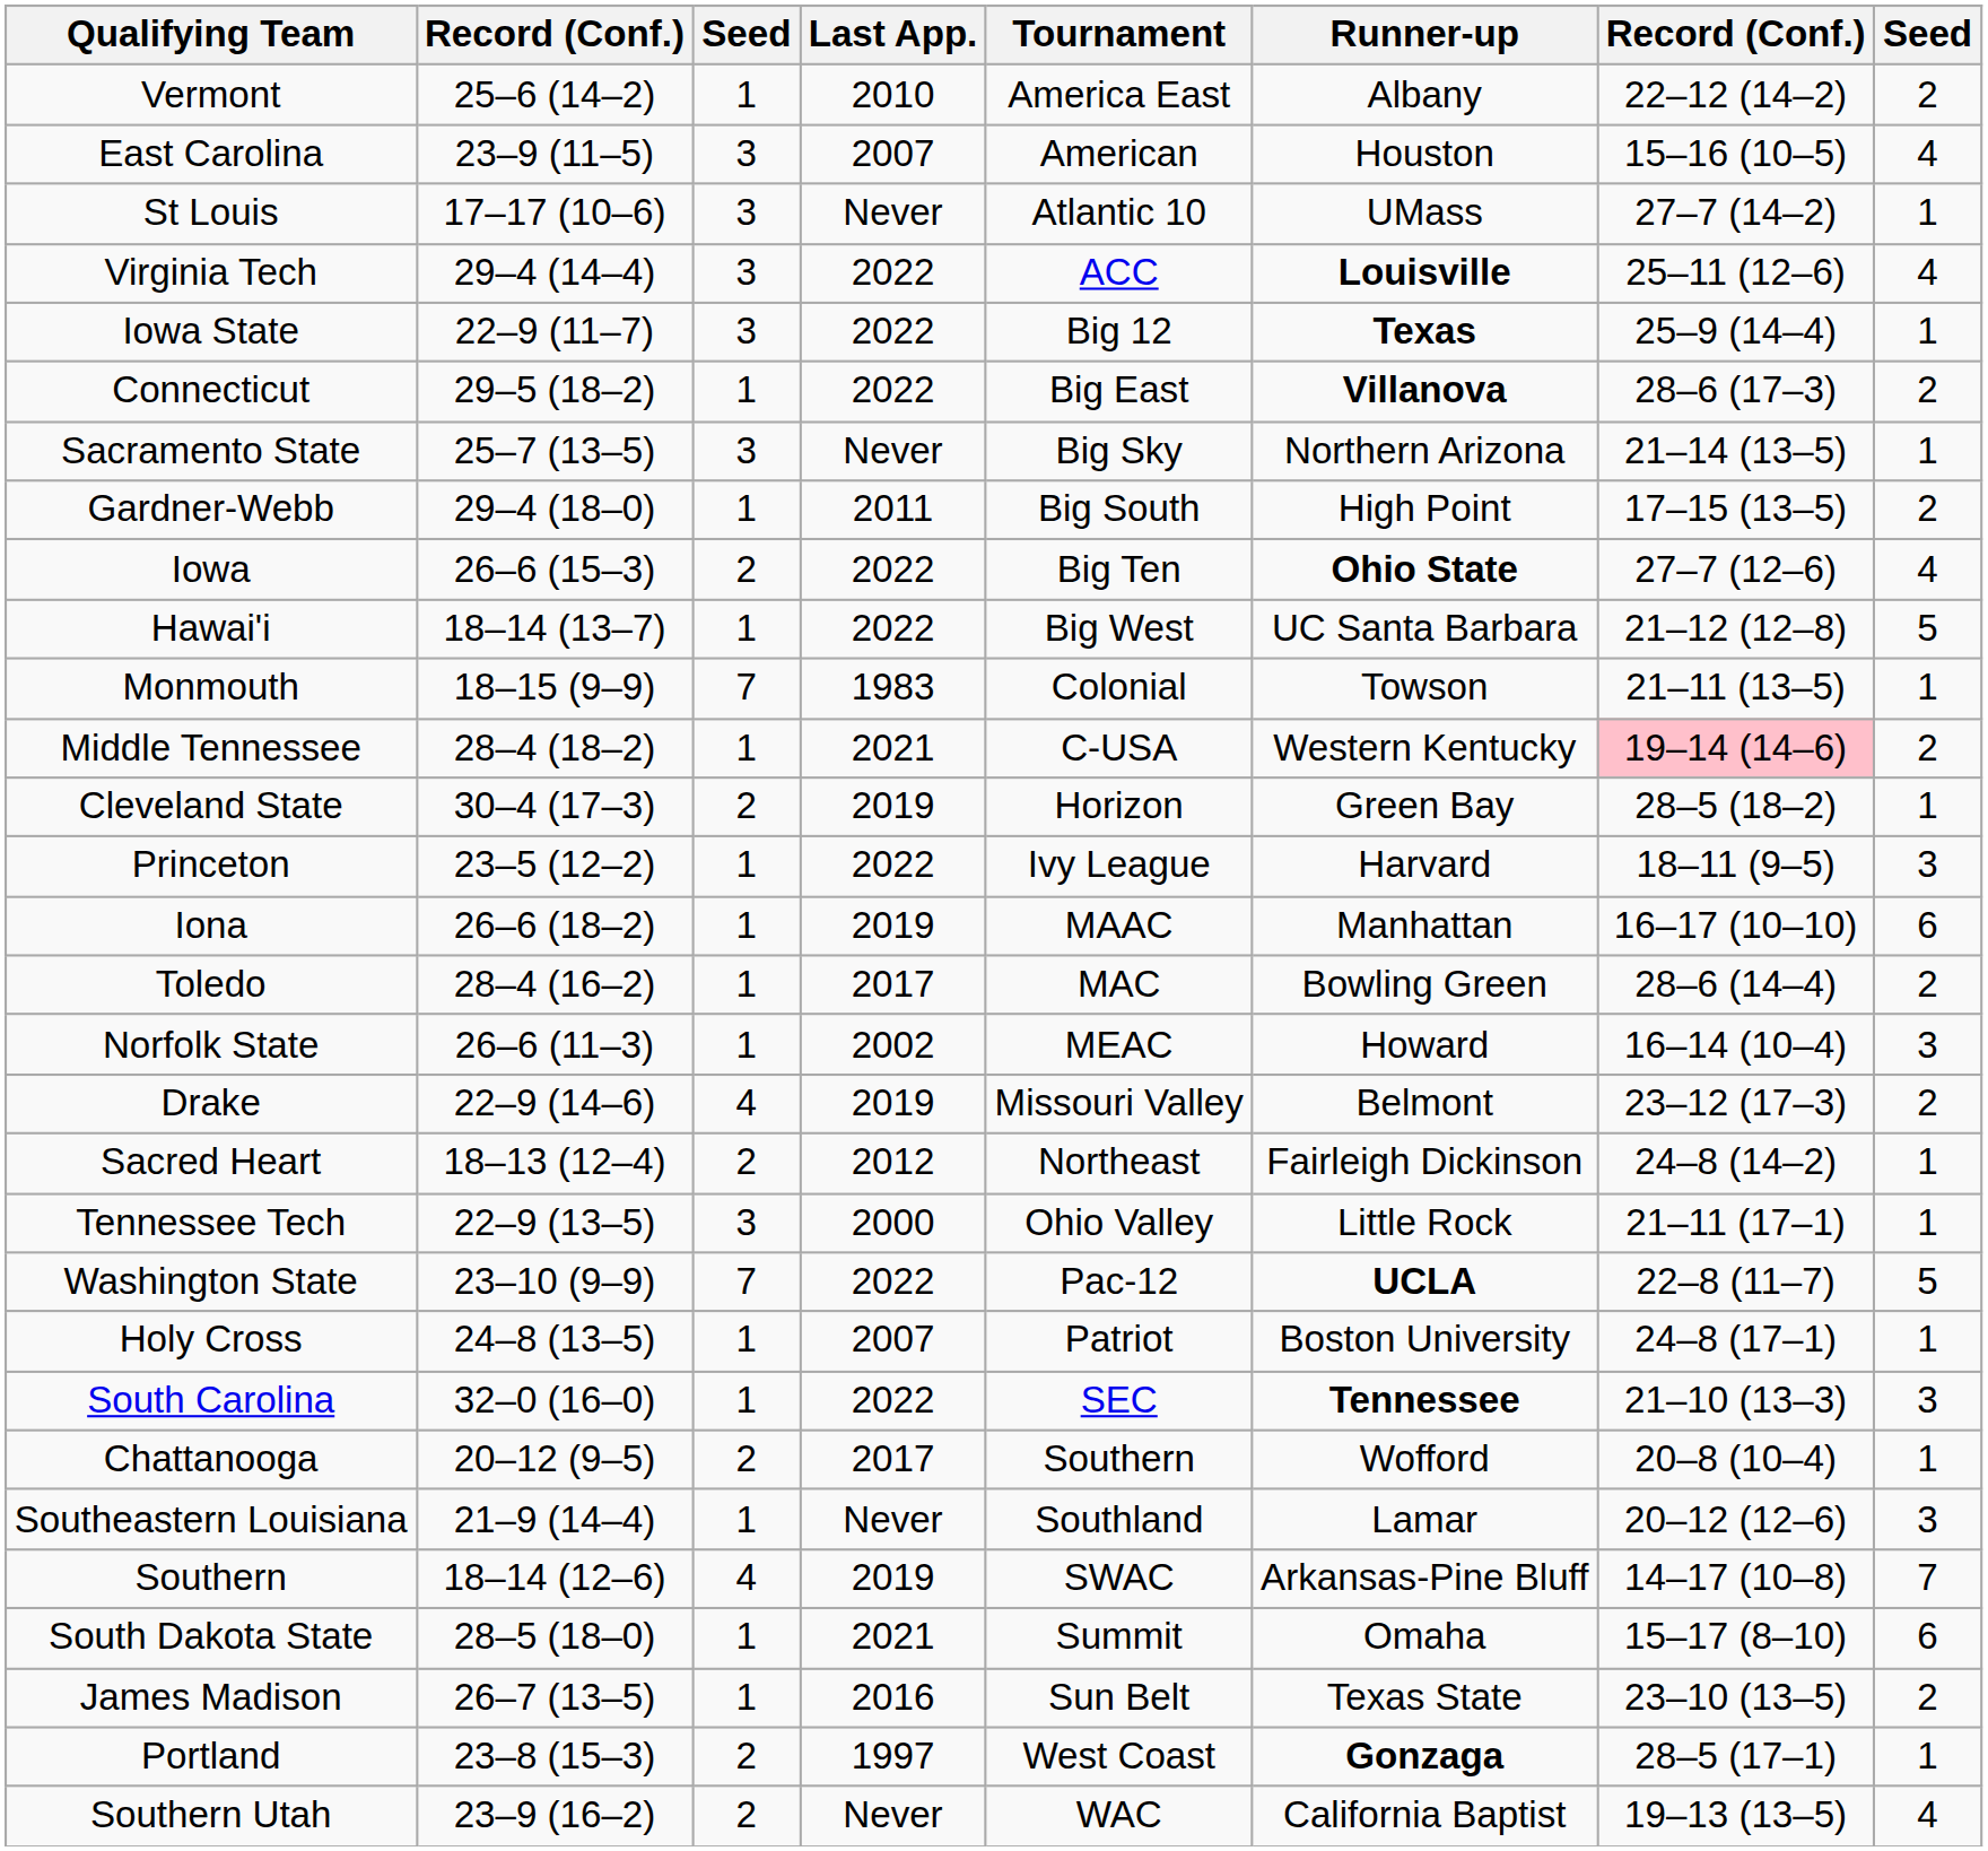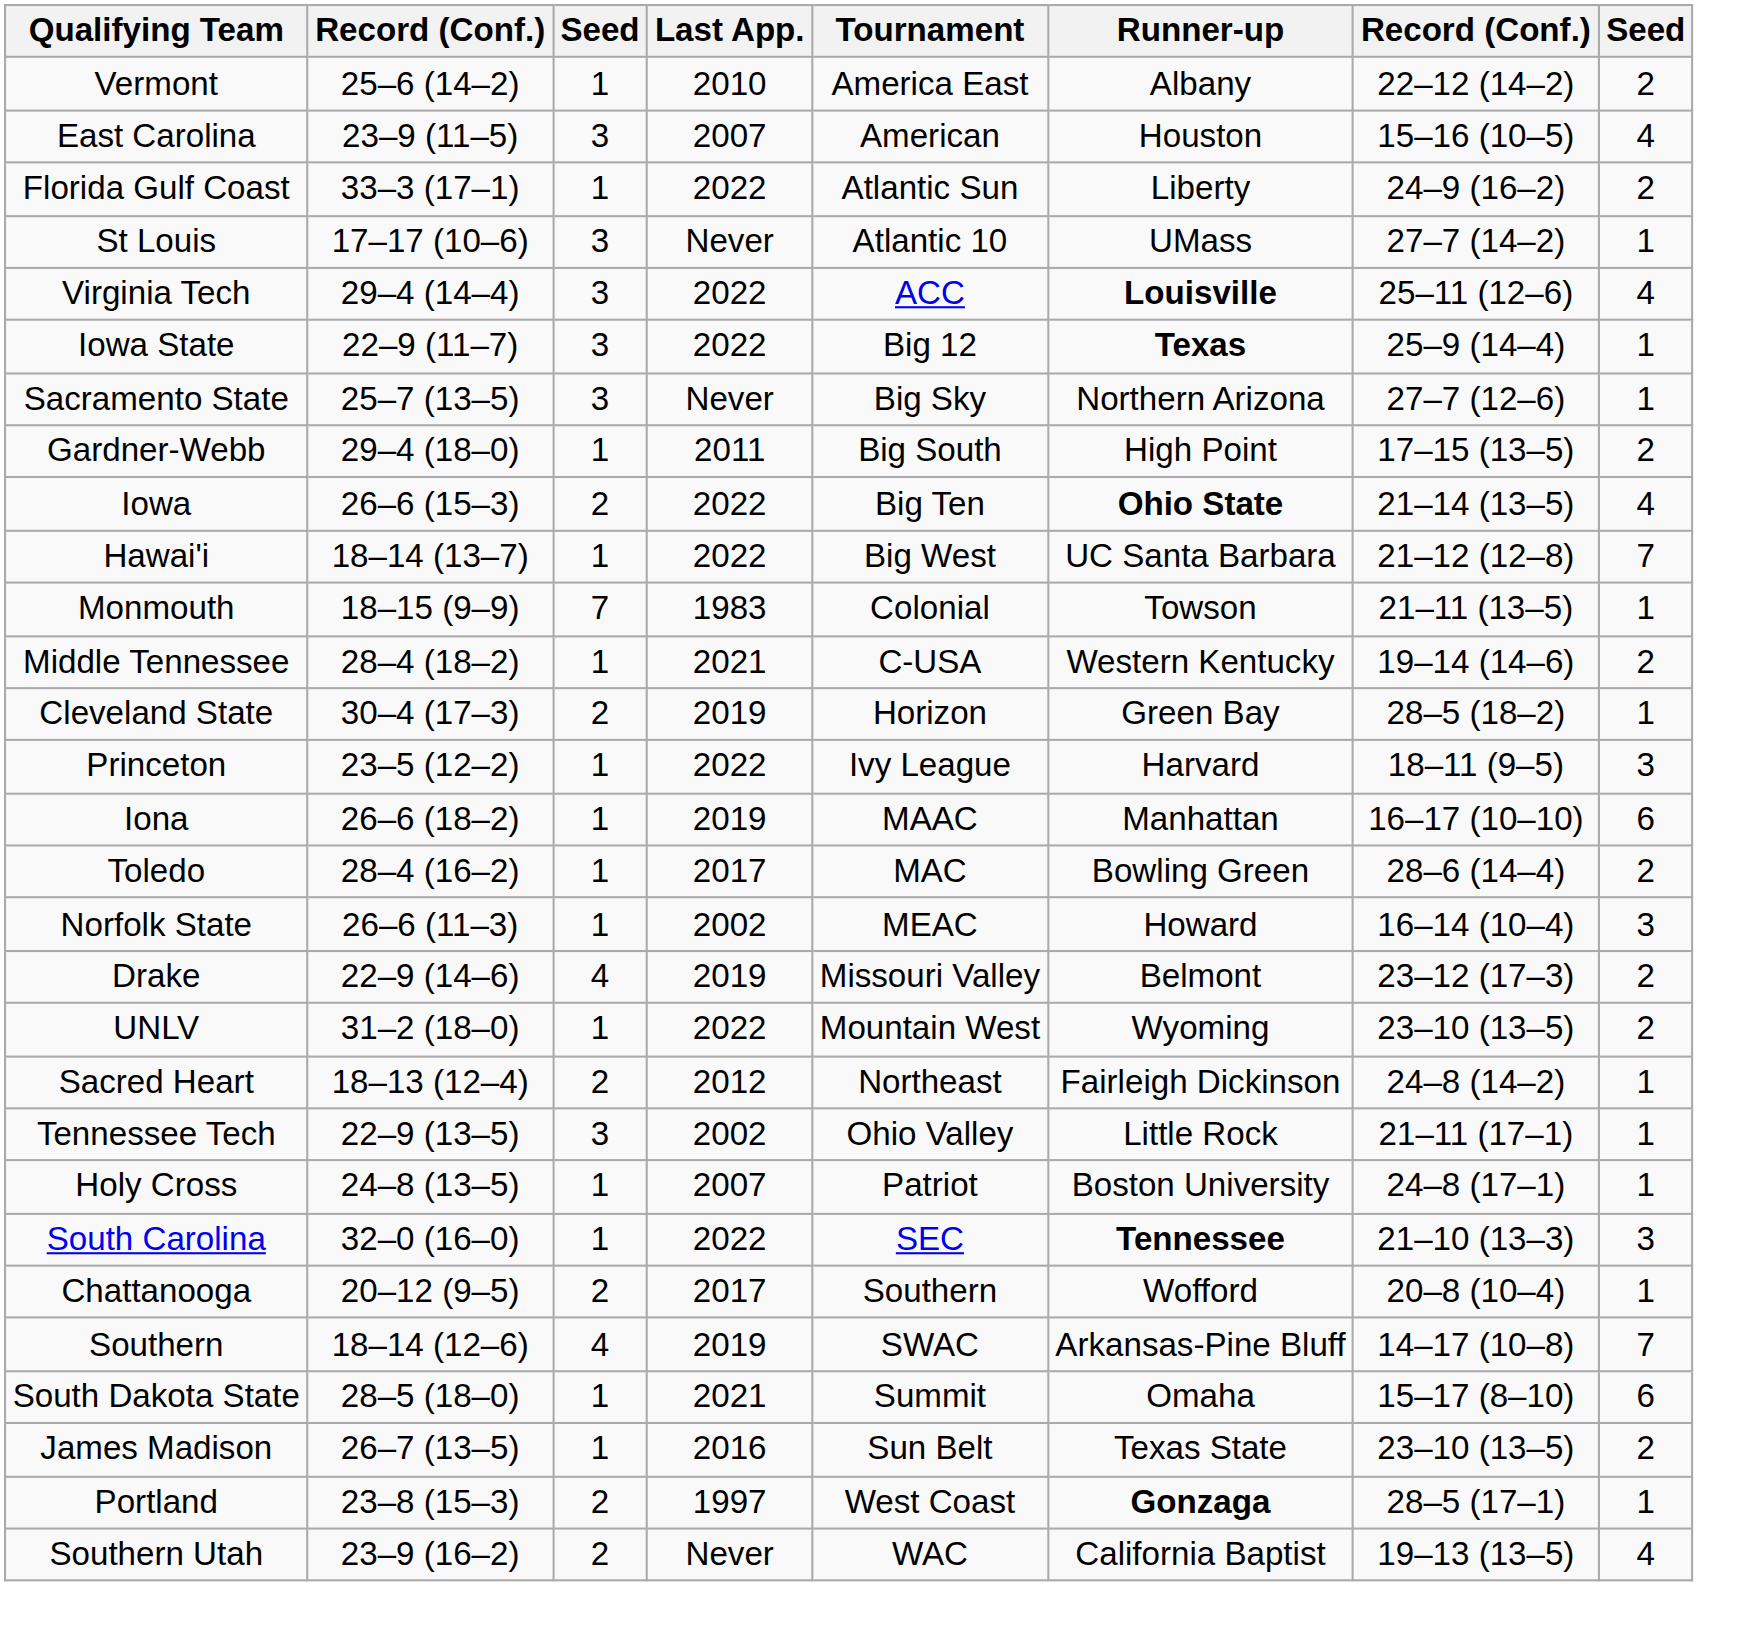 <table class="wikitable sortable" style="text-align:center;">
 <tr>
 <th>Qualifying Team</th>
 <th class=unsortable>Record (Conf.)</th>
 <th>Seed</th>
 <th>Last App.</th>
 <th>Tournament</th>
 <th>Runner-up</th>
 <th class=unsortable>Record (Conf.)</th>
 <th>Seed</th>
 </tr>
 <tr>
 <td>Vermont</td>
 <td>25–6 (14–2)</td>
 <td>1</td>
 <td>2010</td>
 <td>America East</td>
 <td>Albany</td>
 <td>22–12 (14–2)</td>
 <td>2</td>
 </tr>
 <tr>
 <td>East Carolina</td>
 <td>23–9 (11–5)</td>
 <td>3</td>
 <td>2007</td>
 <td>American</td>
 <td>Houston</td>
 <td>15–16 (10–5)</td>
 <td>4</td>
 </tr>
 <tr>
+<td>Florida Gulf Coast</td>
+<td>33–3 (17–1)</td>
+<td>1</td>
+<td>2022</td>
+<td>Atlantic Sun</td>
+<td>Liberty</td>
+<td>24–9 (16–2)</td>
+<td>2</td>
+</tr>
+<tr>
 <td>St Louis</td>
 <td>17–17 (10–6)</td>
 <td>3</td>
 <td>Never</td>
 <td>Atlantic 10</td>
 <td>UMass</td>
 <td>27–7 (14–2)</td>
 <td>1</td>
 </tr>
 <tr>
 <td>Virginia Tech</td>
 <td>29–4 (14–4)</td>
 <td>3</td>
 <td>2022</td>
 <td><a href='#'>ACC</a></td>
 <td><strong>Louisville</strong></td>
 <td>25–11 (12–6)</td>
 <td>4</td>
 </tr>
 <tr>
 <td>Iowa State</td>
 <td>22–9 (11–7)</td>
 <td>3</td>
 <td>2022</td>
 <td>Big 12</td>
 <td><strong>Texas</strong></td>
 <td>25–9 (14–4)</td>
 <td>1</td>
 </tr>
 <tr>
-<td>Connecticut</td>
-<td>29–5 (18–2)</td>
-<td>1</td>
-<td>2022</td>
-<td>Big East</td>
-<td><strong>Villanova</strong></td>
-<td>28–6 (17–3)</td>
-<td>2</td>
-</tr>
-<tr>
 <td>Sacramento State</td>
 <td>25–7 (13–5)</td>
 <td>3</td>
 <td>Never</td>
 <td>Big Sky</td>
 <td>Northern Arizona</td>
-<td>21–14 (13–5)</td>
+<td>27–7 (12–6)</td>
 <td>1</td>
 </tr>
 <tr>
 <td>Gardner-Webb</td>
 <td>29–4 (18–0)</td>
 <td>1</td>
 <td>2011</td>
 <td>Big South</td>
 <td>High Point</td>
 <td>17–15 (13–5)</td>
 <td>2</td>
 </tr>
 <tr>
 <td>Iowa</td>
 <td>26–6 (15–3)</td>
 <td>2</td>
 <td>2022</td>
 <td>Big Ten</td>
 <td><strong>Ohio State</strong></td>
-<td>27–7 (12–6)</td>
+<td>21–14 (13–5)</td>
 <td>4</td>
 </tr>
 <tr>
 <td>Hawai'i</td>
 <td>18–14 (13–7)</td>
 <td>1</td>
 <td>2022</td>
 <td>Big West</td>
 <td>UC Santa Barbara</td>
 <td>21–12 (12–8)</td>
-<td>5</td>
+<td>7</td>
 </tr>
 <tr>
 <td>Monmouth</td>
 <td>18–15 (9–9)</td>
 <td>7</td>
 <td>1983</td>
 <td>Colonial</td>
 <td>Towson</td>
 <td>21–11 (13–5)</td>
 <td>1</td>
 </tr>
 <tr>
 <td>Middle Tennessee</td>
 <td>28–4 (18–2)</td>
 <td>1</td>
 <td>2021</td>
 <td>C-USA</td>
 <td>Western Kentucky</td>
-<td style="background: pink;">19–14 (14–6)</td>
+<td>19–14 (14–6)</td>
 <td>2</td>
 </tr>
 <tr>
 <td>Cleveland State</td>
 <td>30–4 (17–3)</td>
 <td>2</td>
 <td>2019</td>
 <td>Horizon</td>
 <td>Green Bay</td>
 <td>28–5 (18–2)</td>
 <td>1</td>
 </tr>
 <tr>
 <td>Princeton</td>
 <td>23–5 (12–2)</td>
 <td>1</td>
 <td>2022</td>
 <td>Ivy League</td>
 <td>Harvard</td>
 <td>18–11 (9–5)</td>
 <td>3</td>
 </tr>
 <tr>
 <td>Iona</td>
 <td>26–6 (18–2)</td>
 <td>1</td>
 <td>2019</td>
 <td>MAAC</td>
 <td>Manhattan</td>
 <td>16–17 (10–10)</td>
 <td>6</td>
 </tr>
 <tr>
 <td>Toledo</td>
 <td>28–4 (16–2)</td>
 <td>1</td>
 <td>2017</td>
 <td>MAC</td>
 <td>Bowling Green</td>
 <td>28–6 (14–4)</td>
 <td>2</td>
 </tr>
 <tr>
 <td>Norfolk State</td>
 <td>26–6 (11–3)</td>
 <td>1</td>
 <td>2002</td>
 <td>MEAC</td>
 <td>Howard</td>
 <td>16–14 (10–4)</td>
 <td>3</td>
 </tr>
 <tr>
 <td>Drake</td>
 <td>22–9 (14–6)</td>
 <td>4</td>
 <td>2019</td>
 <td>Missouri Valley</td>
 <td>Belmont</td>
 <td>23–12 (17–3)</td>
 <td>2</td>
 </tr>
 <tr>
+<td>UNLV</td>
+<td>31–2 (18–0)</td>
+<td>1</td>
+<td>2022</td>
+<td>Mountain West</td>
+<td>Wyoming</td>
+<td>23–10 (13–5)</td>
+<td>2</td>
+</tr>
+<tr>
 <td>Sacred Heart</td>
 <td>18–13 (12–4)</td>
 <td>2</td>
 <td>2012</td>
 <td>Northeast</td>
 <td>Fairleigh Dickinson</td>
 <td>24–8 (14–2)</td>
 <td>1</td>
 </tr>
 <tr>
 <td>Tennessee Tech</td>
 <td>22–9 (13–5)</td>
 <td>3</td>
-<td>2000</td>
+<td>2002</td>
 <td>Ohio Valley</td>
 <td>Little Rock</td>
 <td>21–11 (17–1)</td>
 <td>1</td>
-</tr>
-<tr>
-<td>Washington State</td>
-<td>23–10 (9–9)</td>
-<td>7</td>
-<td>2022</td>
-<td>Pac-12</td>
-<td><strong>UCLA</strong></td>
-<td>22–8 (11–7)</td>
-<td>5</td>
 </tr>
 <tr>
 <td>Holy Cross</td>
 <td>24–8 (13–5)</td>
 <td>1</td>
 <td>2007</td>
 <td>Patriot</td>
 <td>Boston University</td>
 <td>24–8 (17–1)</td>
 <td>1</td>
 </tr>
 <tr>
 <td><a href='#'>South Carolina</a></td>
 <td>32–0 (16–0)</td>
 <td>1</td>
 <td>2022</td>
 <td><a href='#'>SEC</a></td>
 <td><strong>Tennessee</strong></td>
 <td>21–10 (13–3)</td>
 <td>3</td>
 </tr>
 <tr>
 <td>Chattanooga</td>
 <td>20–12 (9–5)</td>
 <td>2</td>
 <td>2017</td>
 <td>Southern</td>
 <td>Wofford</td>
 <td>20–8 (10–4)</td>
 <td>1</td>
-</tr>
-<tr>
-<td>Southeastern Louisiana</td>
-<td>21–9 (14–4)</td>
-<td>1</td>
-<td>Never</td>
-<td>Southland</td>
-<td>Lamar</td>
-<td>20–12 (12–6)</td>
-<td>3</td>
 </tr>
 <tr>
 <td>Southern</td>
 <td>18–14 (12–6)</td>
 <td>4</td>
 <td>2019</td>
 <td>SWAC</td>
 <td>Arkansas-Pine Bluff</td>
 <td>14–17 (10–8)</td>
 <td>7</td>
 </tr>
 <tr>
 <td>South Dakota State</td>
 <td>28–5 (18–0)</td>
 <td>1</td>
 <td>2021</td>
 <td>Summit</td>
 <td>Omaha</td>
 <td>15–17 (8–10)</td>
 <td>6</td>
 </tr>
 <tr>
 <td>James Madison</td>
 <td>26–7 (13–5)</td>
 <td>1</td>
 <td>2016</td>
 <td>Sun Belt</td>
 <td>Texas State</td>
 <td>23–10 (13–5)</td>
 <td>2</td>
 </tr>
 <tr>
 <td>Portland</td>
 <td>23–8 (15–3)</td>
 <td>2</td>
 <td>1997</td>
 <td>West Coast</td>
 <td><strong>Gonzaga</strong></td>
 <td>28–5 (17–1)</td>
 <td>1</td>
 </tr>
 <tr>
 <td>Southern Utah</td>
 <td>23–9 (16–2)</td>
 <td>2</td>
 <td>Never</td>
 <td>WAC</td>
 <td>California Baptist</td>
 <td>19–13 (13–5)</td>
 <td>4</td>
 </tr>
 </table>
